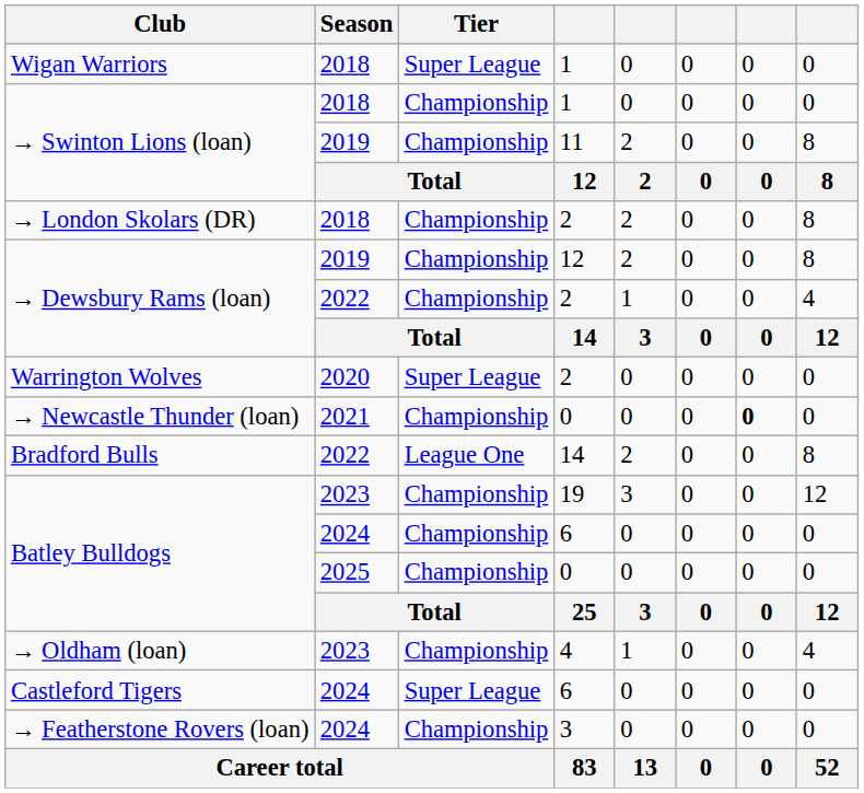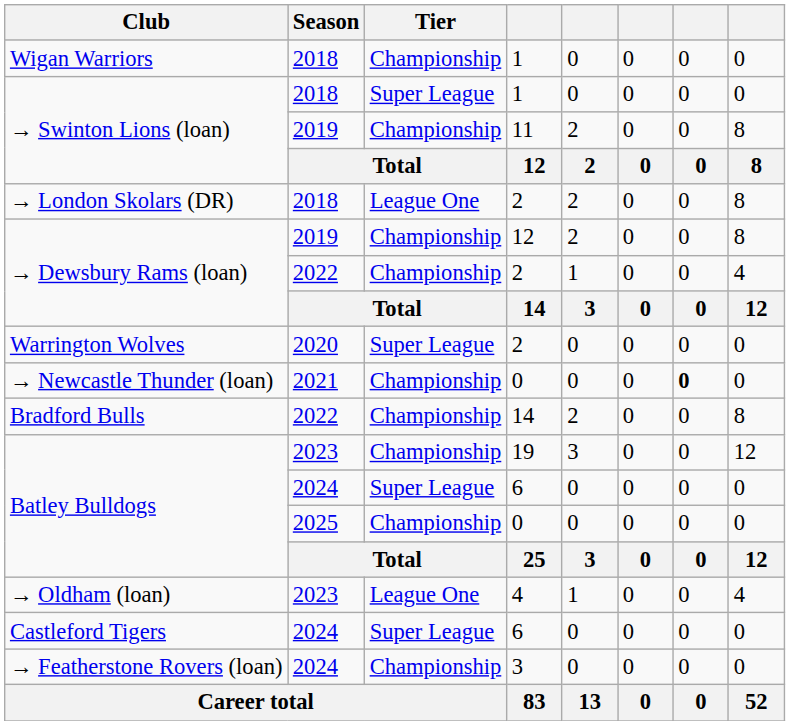 <table class="wikitable defaultcenter">
 <tr>
 <th>Club</th>
 <th>Season</th>
 <th>Tier</th>
 <th style="width:2em;"></th>
 <th style="width:2em;"></th>
 <th style="width:2em;"></th>
 <th style="width:2em;"></th>
 <th style="width:2em;"></th>
 </tr>
 <tr>
 <td style="text-align:left;"> <a href='#'>Wigan Warriors</a></td>
 <td><a href='#'>2018</a></td>
-<td><a href='#'>Super League</a></td>
+<td><a href='#'>Championship</a></td>
 <td>1</td>
 <td>0</td>
 <td>0</td>
 <td>0</td>
 <td>0</td>
 </tr>
 <tr>
 <td rowspan="3" style="text-align:left;">→  <a href='#'>Swinton Lions</a> (loan)</td>
 <td><a href='#'>2018</a></td>
-<td><a href='#'>Championship</a></td>
+<td><a href='#'>Super League</a></td>
 <td>1</td>
 <td>0</td>
 <td>0</td>
 <td>0</td>
 <td>0</td>
 </tr>
 <tr>
 <td><a href='#'>2019</a></td>
 <td><a href='#'>Championship</a></td>
 <td>11</td>
 <td>2</td>
 <td>0</td>
 <td>0</td>
 <td>8</td>
 </tr>
 <tr>
 <th colspan="2">Total</th>
 <th>12</th>
 <th>2</th>
 <th>0</th>
 <th>0</th>
 <th>8</th>
 </tr>
 <tr>
 <td style="text-align:left;">→  <a href='#'>London Skolars</a> (DR)</td>
 <td><a href='#'>2018</a></td>
-<td><a href='#'>Championship</a></td>
+<td><a href='#'>League One</a></td>
 <td>2</td>
 <td>2</td>
 <td>0</td>
 <td>0</td>
 <td>8</td>
 </tr>
 <tr>
 <td rowspan="3" style="text-align:left;">→  <a href='#'>Dewsbury Rams</a> (loan)</td>
 <td><a href='#'>2019</a></td>
 <td><a href='#'>Championship</a></td>
 <td>12</td>
 <td>2</td>
 <td>0</td>
 <td>0</td>
 <td>8</td>
 </tr>
 <tr>
 <td><a href='#'>2022</a></td>
 <td><a href='#'>Championship</a></td>
 <td>2</td>
 <td>1</td>
 <td>0</td>
 <td>0</td>
 <td>4</td>
 </tr>
 <tr>
 <th colspan="2">Total</th>
 <th>14</th>
 <th>3</th>
 <th>0</th>
 <th>0</th>
 <th>12</th>
 </tr>
 <tr>
 <td style="text-align:left;"> <a href='#'>Warrington Wolves</a></td>
 <td><a href='#'>2020</a></td>
 <td><a href='#'>Super League</a></td>
 <td>2</td>
 <td>0</td>
 <td>0</td>
 <td>0</td>
 <td>0</td>
 </tr>
 <tr>
 <td style="text-align:left;">→  <a href='#'>Newcastle Thunder</a> (loan)</td>
 <td><a href='#'>2021</a></td>
 <td><a href='#'>Championship</a></td>
 <td>0</td>
 <td>0</td>
 <td>0</td>
 <td><strong>0</strong></td>
 <td>0</td>
 </tr>
 <tr>
 <td style="text-align:left;"> <a href='#'>Bradford Bulls</a></td>
 <td><a href='#'>2022</a></td>
-<td><a href='#'>League One</a></td>
+<td><a href='#'>Championship</a></td>
 <td>14</td>
 <td>2</td>
 <td>0</td>
 <td>0</td>
 <td>8</td>
 </tr>
 <tr>
 <td rowspan="4" style="text-align:left;"> <a href='#'>Batley Bulldogs</a></td>
 <td><a href='#'>2023</a></td>
 <td><a href='#'>Championship</a></td>
 <td>19</td>
 <td>3</td>
 <td>0</td>
 <td>0</td>
 <td>12</td>
 </tr>
 <tr>
 <td><a href='#'>2024</a></td>
-<td><a href='#'>Championship</a></td>
+<td><a href='#'>Super League</a></td>
 <td>6</td>
 <td>0</td>
 <td>0</td>
 <td>0</td>
 <td>0</td>
 </tr>
 <tr>
 <td><a href='#'>2025</a></td>
 <td><a href='#'>Championship</a></td>
 <td>0</td>
 <td>0</td>
 <td>0</td>
 <td>0</td>
 <td>0</td>
 </tr>
 <tr>
 <th colspan="2">Total</th>
 <th>25</th>
 <th>3</th>
 <th>0</th>
 <th>0</th>
 <th>12</th>
 </tr>
 <tr>
 <td style="text-align:left;">→  <a href='#'>Oldham</a> (loan)</td>
 <td><a href='#'>2023</a></td>
-<td><a href='#'>Championship</a></td>
+<td><a href='#'>League One</a></td>
 <td>4</td>
 <td>1</td>
 <td>0</td>
 <td>0</td>
 <td>4</td>
 </tr>
 <tr>
 <td style="text-align:left;"> <a href='#'>Castleford Tigers</a></td>
 <td><a href='#'>2024</a></td>
 <td><a href='#'>Super League</a></td>
 <td>6</td>
 <td>0</td>
 <td>0</td>
 <td>0</td>
 <td>0</td>
 </tr>
 <tr>
 <td style="text-align:left;">→  <a href='#'>Featherstone Rovers</a> (loan)</td>
 <td><a href='#'>2024</a></td>
 <td><a href='#'>Championship</a></td>
 <td>3</td>
 <td>0</td>
 <td>0</td>
 <td>0</td>
 <td>0</td>
 </tr>
 <tr>
 <th colspan="3">Career total</th>
 <th>83</th>
 <th>13</th>
 <th>0</th>
 <th>0</th>
 <th>52</th>
 </tr>
 </table>
